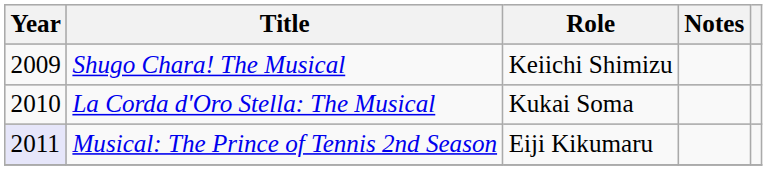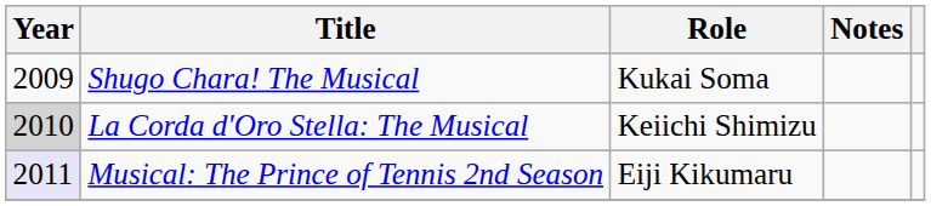 <table class="wikitable sortable">
 <tr>
 <th>Year</th>
 <th>Title</th>
 <th>Role</th>
 <th class="unsortable">Notes</th>
 <th class="unsortable"></th>
 </tr>
 <tr>
 <td>2009</td>
 <td><em><a href='#'>Shugo Chara! The Musical</a></em></td>
-<td>Keiichi Shimizu</td>
+<td>Kukai Soma</td>
 <td></td>
 <td></td>
 </tr>
 <tr>
-<td>2010</td>
+<td style="background: lightgrey;">2010</td>
 <td><em><a href='#'>La Corda d'Oro Stella: The Musical</a></em></td>
-<td>Kukai Soma</td>
+<td>Keiichi Shimizu</td>
 <td></td>
 <td></td>
 </tr>
 <tr>
 <td style="background: lavender;">2011</td>
 <td><em><a href='#'>Musical: The Prince of Tennis 2nd Season</a></em></td>
 <td>Eiji Kikumaru</td>
 <td></td>
 <td></td>
 </tr>
 <tr>
 </tr>
 </table>
